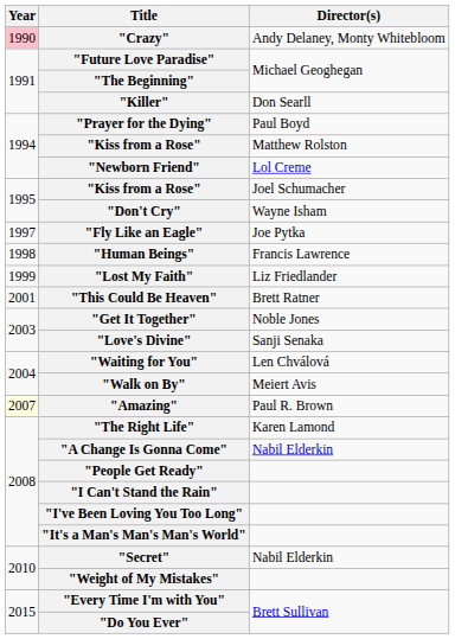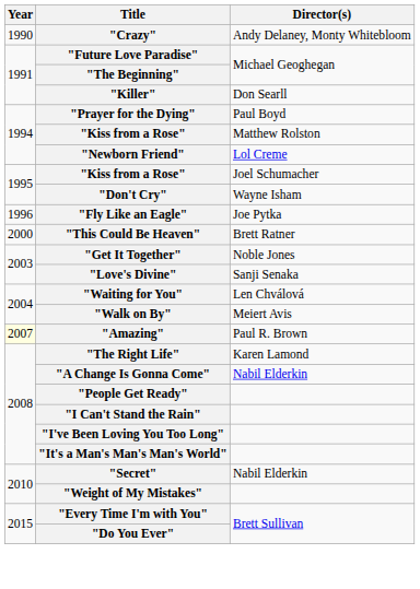 <table class="wikitable plainrowheaders">
 <tr>
 <th scope="col">Year</th>
 <th scope="col">Title</th>
 <th scope="col">Director(s)</th>
 </tr>
 <tr>
-<td style="background: pink;">1990</td>
+<td>1990</td>
 <th scope="row">"Crazy"</th>
 <td>Andy Delaney, Monty Whitebloom</td>
 </tr>
 <tr>
 <td rowspan="3">1991</td>
 <th scope="row">"Future Love Paradise"</th>
 <td rowspan="2">Michael Geoghegan</td>
 </tr>
 <tr>
 <th scope="row">"The Beginning"</th>
 </tr>
 <tr>
 <th scope="row">"Killer"</th>
 <td>Don Searll</td>
 </tr>
 <tr>
 <td rowspan="3">1994</td>
 <th scope="row">"Prayer for the Dying"</th>
 <td>Paul Boyd</td>
 </tr>
 <tr>
 <th scope="row">"Kiss from a Rose" </th>
 <td>Matthew Rolston</td>
 </tr>
 <tr>
 <th scope="row">"Newborn Friend"</th>
 <td><a href='#'>Lol Creme</a></td>
 </tr>
 <tr>
 <td rowspan="2">1995</td>
 <th scope="row">"Kiss from a Rose" </th>
 <td>Joel Schumacher</td>
 </tr>
 <tr>
 <th scope="row">"Don't Cry"</th>
 <td>Wayne Isham</td>
 </tr>
 <tr>
-<td>1997</td>
+<td>1996</td>
 <th scope="row">"Fly Like an Eagle"</th>
 <td>Joe Pytka</td>
 </tr>
 <tr>
-<td>1998</td>
-<th scope="row">"Human Beings"</th>
-<td>Francis Lawrence</td>
-</tr>
-<tr>
-<td>1999</td>
-<th scope="row">"Lost My Faith"</th>
-<td>Liz Friedlander</td>
-</tr>
-<tr>
-<td>2001</td>
+<td>2000</td>
 <th scope="row">"This Could Be Heaven"</th>
 <td>Brett Ratner</td>
 </tr>
 <tr>
 <td rowspan="2">2003</td>
 <th scope="row">"Get It Together"</th>
 <td>Noble Jones</td>
 </tr>
 <tr>
 <th scope="row">"Love's Divine"</th>
 <td>Sanji Senaka</td>
 </tr>
 <tr>
 <td rowspan="2">2004</td>
 <th scope="row">"Waiting for You"</th>
 <td>Len Chválová</td>
 </tr>
 <tr>
 <th scope="row">"Walk on By"</th>
 <td>Meiert Avis</td>
 </tr>
 <tr>
 <td style="background: lightyellow;">2007</td>
 <th scope="row">"Amazing"</th>
 <td>Paul R. Brown</td>
 </tr>
 <tr>
 <td rowspan="6">2008</td>
 <th scope="row">"The Right Life"</th>
 <td>Karen Lamond</td>
 </tr>
 <tr>
 <th scope="row">"A Change Is Gonna Come"</th>
 <td><a href='#'>Nabil Elderkin</a></td>
 </tr>
 <tr>
 <th scope="row">"People Get Ready"</th>
 <td></td>
 </tr>
 <tr>
 <th scope="row">"I Can't Stand the Rain"</th>
 <td></td>
 </tr>
 <tr>
 <th scope="row">"I've Been Loving You Too Long"</th>
 <td></td>
 </tr>
 <tr>
 <th scope="row">"It's a Man's Man's Man's World"</th>
 <td></td>
 </tr>
 <tr>
 <td rowspan="2">2010</td>
 <th scope="row">"Secret"</th>
 <td>Nabil Elderkin</td>
 </tr>
 <tr>
 <th scope="row">"Weight of My Mistakes"</th>
 <td></td>
 </tr>
 <tr>
 <td rowspan="2">2015</td>
 <th scope="row">"Every Time I'm with You"</th>
 <td rowspan="2"><a href='#'>Brett Sullivan</a></td>
 </tr>
 <tr>
 <th scope="row">"Do You Ever"</th>
 </tr>
 </table>
